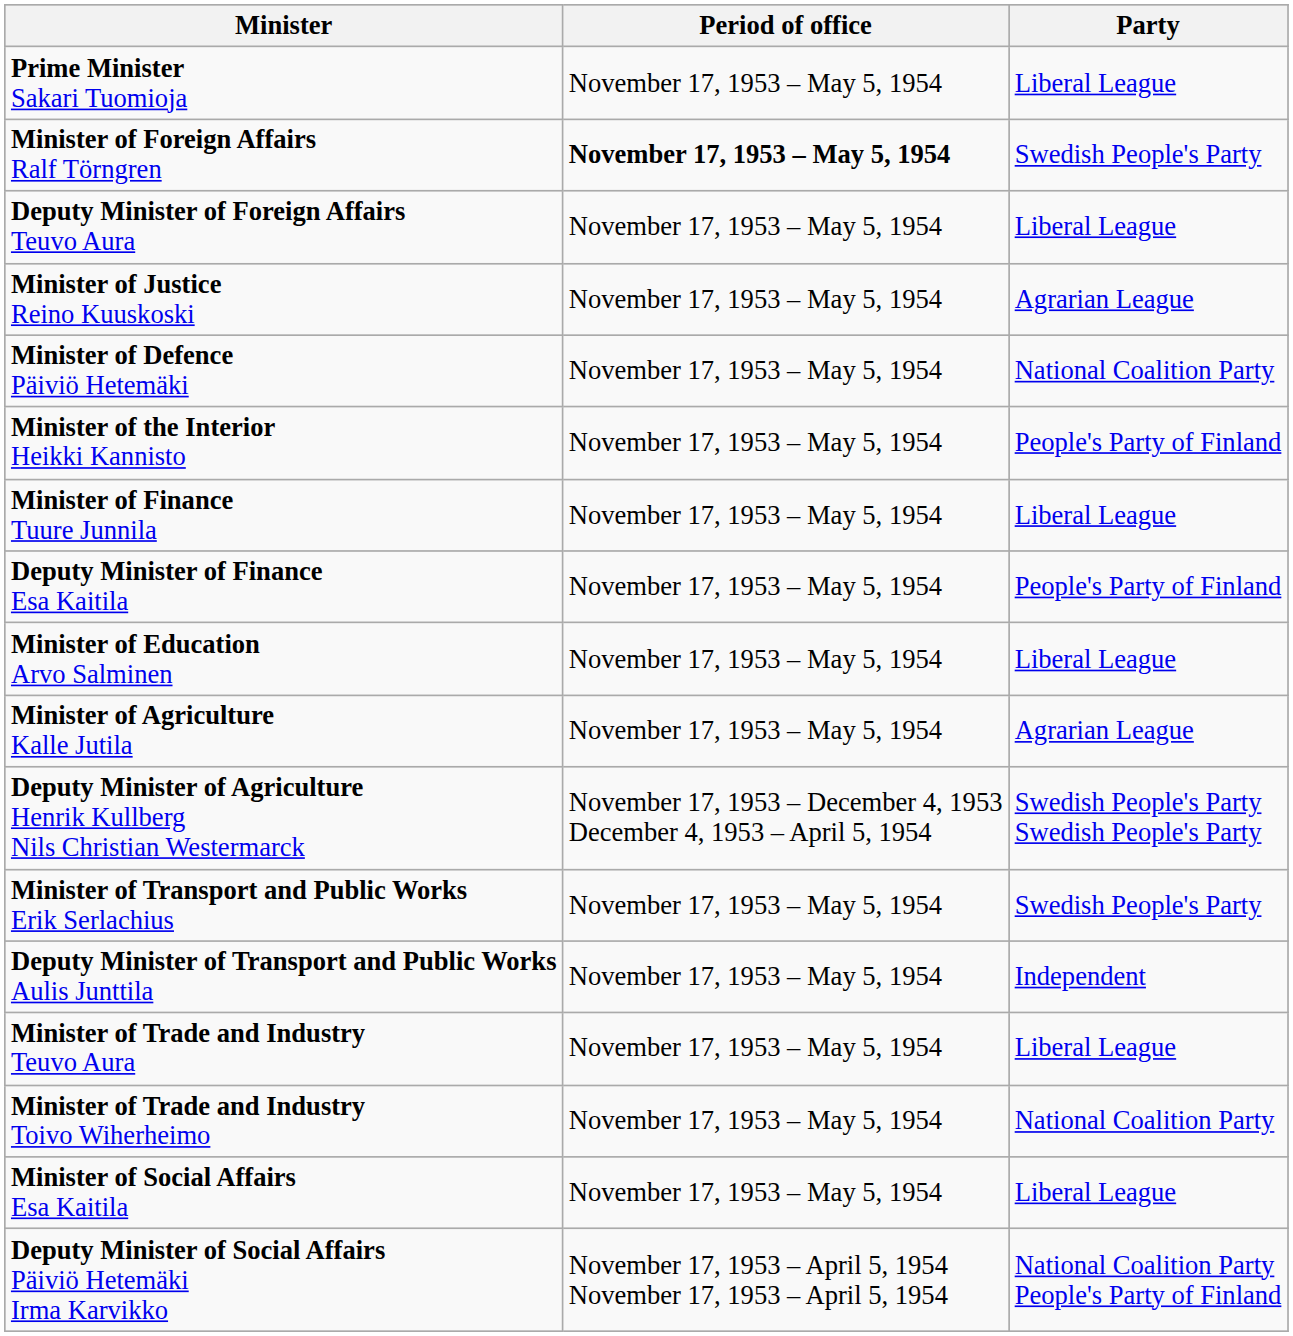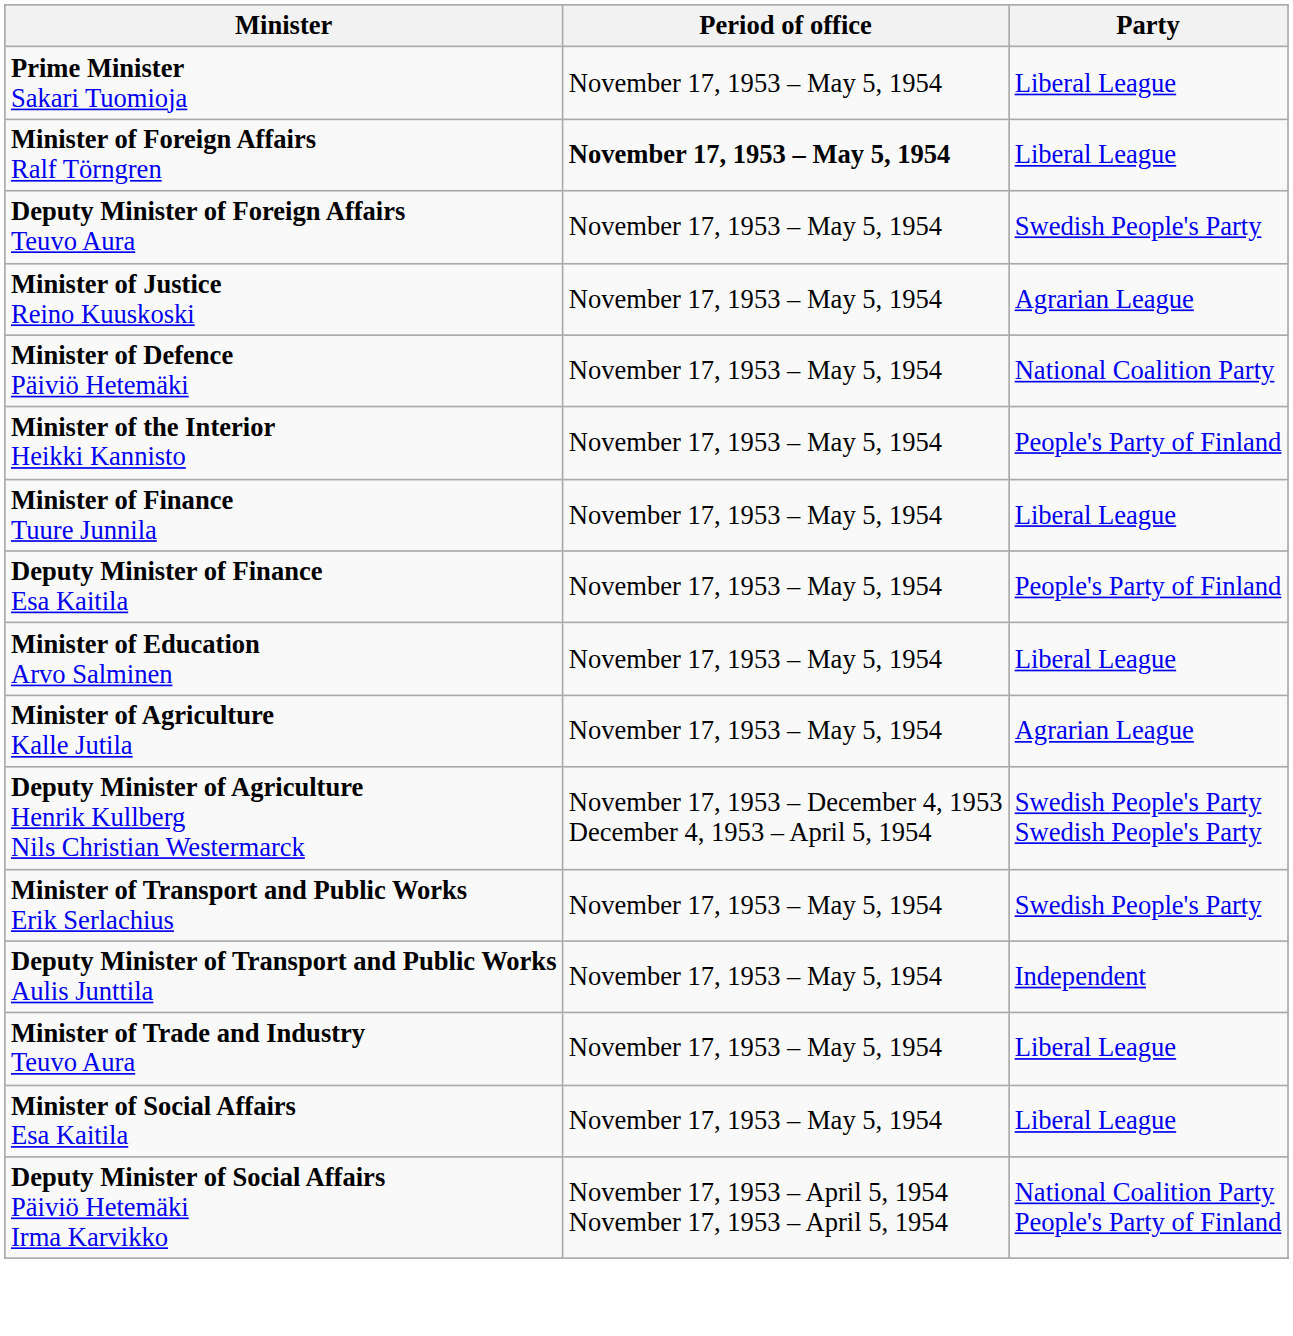 <table class="wikitable">
 <tr>
 <th>Minister</th>
 <th>Period of office</th>
 <th>Party</th>
 </tr>
 <tr>
 <td><strong>Prime Minister</strong><br><a href='#'>Sakari Tuomioja</a></td>
 <td>November 17, 1953 – May 5, 1954</td>
 <td><a href='#'>Liberal League</a></td>
 </tr>
 <tr>
 <td><strong>Minister of  Foreign Affairs </strong><br><a href='#'>Ralf Törngren</a></td>
 <td><strong>November 17, 1953 – May 5, 1954</strong></td>
-<td><a href='#'>Swedish People's Party</a></td>
+<td><a href='#'>Liberal League</a></td>
 </tr>
 <tr>
 <td><strong>Deputy Minister of  Foreign Affairs </strong><br><a href='#'>Teuvo Aura</a></td>
 <td>November 17, 1953 – May 5, 1954</td>
-<td><a href='#'>Liberal League</a></td>
+<td><a href='#'>Swedish People's Party</a></td>
 </tr>
 <tr>
 <td><strong>Minister of Justice</strong><br><a href='#'>Reino Kuuskoski</a></td>
 <td>November 17, 1953 – May 5, 1954</td>
 <td><a href='#'>Agrarian League</a></td>
 </tr>
 <tr>
 <td><strong>Minister of Defence</strong><br><a href='#'>Päiviö Hetemäki</a></td>
 <td>November 17, 1953 – May 5, 1954</td>
 <td><a href='#'>National Coalition Party</a></td>
 </tr>
 <tr>
 <td><strong>Minister of the Interior</strong><br><a href='#'>Heikki Kannisto</a></td>
 <td>November 17, 1953 – May 5, 1954</td>
 <td><a href='#'>People's Party of Finland</a></td>
 </tr>
 <tr>
 <td><strong>Minister of Finance</strong><br><a href='#'>Tuure Junnila</a></td>
 <td>November 17, 1953 – May 5, 1954</td>
 <td><a href='#'>Liberal League</a></td>
 </tr>
 <tr>
 <td><strong>Deputy Minister of Finance</strong><br><a href='#'>Esa Kaitila</a></td>
 <td>November 17, 1953 – May 5, 1954</td>
 <td><a href='#'>People's Party of Finland</a></td>
 </tr>
 <tr>
 <td><strong>Minister of Education</strong><br><a href='#'>Arvo Salminen</a></td>
 <td>November 17, 1953 – May 5, 1954</td>
 <td><a href='#'>Liberal League</a></td>
 </tr>
 <tr>
 <td><strong>Minister of Agriculture</strong><br><a href='#'>Kalle Jutila</a></td>
 <td>November 17, 1953 – May 5, 1954</td>
 <td><a href='#'>Agrarian League</a></td>
 </tr>
 <tr>
 <td><strong>Deputy Minister of Agriculture</strong><br><a href='#'>Henrik Kullberg</a><br><a href='#'>Nils Christian Westermarck</a></td>
 <td>November 17, 1953 – December 4, 1953<br>December 4, 1953 – April 5, 1954</td>
 <td><a href='#'>Swedish People's Party</a><br><a href='#'>Swedish People's Party</a></td>
 </tr>
 <tr>
 <td><strong>Minister of Transport and Public Works</strong><br><a href='#'>Erik Serlachius</a></td>
 <td>November 17, 1953 – May 5, 1954</td>
 <td><a href='#'>Swedish People's Party</a></td>
 </tr>
 <tr>
 <td><strong>Deputy Minister of Transport and Public Works</strong><br><a href='#'>Aulis Junttila</a></td>
 <td>November 17, 1953 – May 5, 1954</td>
 <td><a href='#'>Independent</a></td>
 </tr>
 <tr>
 <td><strong>Minister of Trade and Industry</strong><br><a href='#'>Teuvo Aura</a></td>
 <td>November 17, 1953 – May 5, 1954</td>
 <td><a href='#'>Liberal League</a></td>
 </tr>
 <tr>
-<td><strong>Minister of Trade and Industry</strong><br><a href='#'>Toivo Wiherheimo</a></td>
-<td>November 17, 1953 – May 5, 1954</td>
-<td><a href='#'>National Coalition Party</a></td>
-</tr>
-<tr>
 <td><strong>Minister of Social Affairs</strong><br><a href='#'>Esa Kaitila</a></td>
 <td>November 17, 1953  – May 5, 1954</td>
 <td><a href='#'>Liberal League</a></td>
 </tr>
 <tr>
 <td><strong>Deputy Minister of Social Affairs</strong><br><a href='#'>Päiviö Hetemäki</a><br><a href='#'>Irma Karvikko</a></td>
 <td>November 17, 1953 – April 5, 1954<br>November 17, 1953 – April 5, 1954</td>
 <td><a href='#'>National Coalition Party</a><br><a href='#'>People's Party of Finland</a></td>
 </tr>
 </table>
